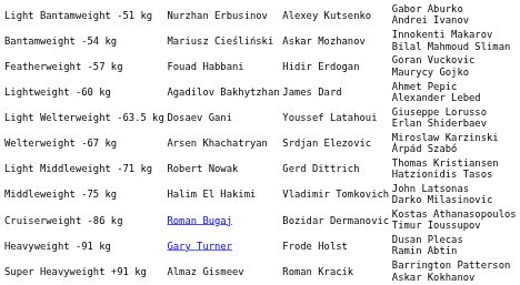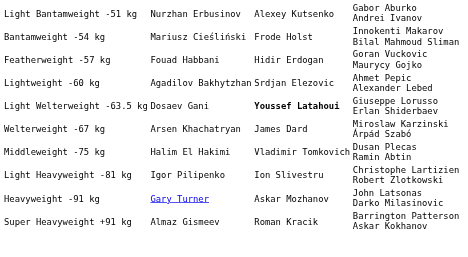 <table>
 <tr>
 <td>Light Bantamweight -51 kg</td>
 <td>Nurzhan Erbusinov </td>
 <td>Alexey Kutsenko </td>
 <td>Gabor Aburko <br>Andrei Ivanov </td>
 </tr>
 <tr>
 <td>Bantamweight -54 kg</td>
 <td>Mariusz Cieśliński </td>
-<td>Askar Mozhanov </td>
+<td>Frode Holst </td>
 <td>Innokenti Makarov <br>Bilal Mahmoud Sliman </td>
 </tr>
 <tr>
 <td>Featherweight -57 kg</td>
 <td>Fouad Habbani </td>
 <td>Hidir Erdogan </td>
 <td>Goran Vuckovic <br>Maurycy Gojko </td>
 </tr>
 <tr>
 <td>Lightweight -60 kg</td>
 <td>Agadilov Bakhytzhan </td>
-<td>James Dard </td>
+<td>Srdjan Elezovic </td>
 <td>Ahmet Pepic <br>Alexander Lebed </td>
 </tr>
 <tr>
 <td>Light Welterweight -63.5 kg</td>
 <td>Dosaev Gani </td>
-<td>Youssef Latahoui </td>
+<td><strong>Youssef Latahoui </strong></td>
 <td>Giuseppe Lorusso <br>Erlan Shiderbaev </td>
 </tr>
 <tr>
 <td>Welterweight -67 kg</td>
 <td>Arsen Khachatryan  </td>
-<td>Srdjan Elezovic </td>
+<td>James Dard </td>
 <td>Miroslaw Karzinski <br>Árpád Szabó </td>
-</tr>
-<tr>
-<td>Light Middleweight -71 kg</td>
-<td>Robert Nowak </td>
-<td>Gerd Dittrich </td>
-<td>Thomas Kristiansen <br>Hatzionidis Tasos </td>
 </tr>
 <tr>
 <td>Middleweight -75 kg</td>
 <td>Halim El Hakimi </td>
 <td>Vladimir Tomkovich </td>
-<td>John Latsonas <br>Darko Milasinovic </td>
+<td>Dusan Plecas <br>Ramin Abtin </td>
 </tr>
 <tr>
-<td>Cruiserweight -86 kg</td>
-<td><a href='#'>Roman Bugaj</a> </td>
-<td>Bozidar Dermanovic </td>
-<td>Kostas Athanasopoulos <br>Timur Ioussupov </td>
+<td>Light Heavyweight -81 kg</td>
+<td>Igor Pilipenko </td>
+<td>Ion Slivestru </td>
+<td>Christophe Lartizien <br>Robert Zlotkowski </td>
 </tr>
 <tr>
 <td>Heavyweight -91 kg</td>
 <td><a href='#'>Gary Turner</a> </td>
-<td>Frode Holst </td>
-<td>Dusan Plecas <br>Ramin Abtin </td>
+<td>Askar Mozhanov </td>
+<td>John Latsonas <br>Darko Milasinovic </td>
 </tr>
 <tr>
 <td>Super Heavyweight +91 kg</td>
 <td>Almaz Gismeev </td>
 <td>Roman Kracik </td>
 <td>Barrington Patterson <br>Askar Kokhanov </td>
 </tr>
 <tr>
 </tr>
 </table>
